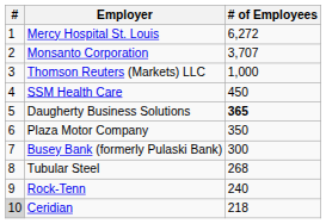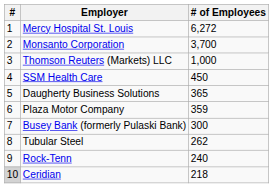 <table class="wikitable">
 <tr>
 <th>#</th>
 <th>Employer</th>
 <th># of Employees</th>
 </tr>
 <tr>
 <td>1</td>
 <td><a href='#'>Mercy Hospital St. Louis</a></td>
 <td>6,272</td>
 </tr>
 <tr>
 <td>2</td>
 <td><a href='#'>Monsanto Corporation</a></td>
-<td>3,707</td>
+<td>3,700</td>
 </tr>
 <tr>
 <td>3</td>
 <td><a href='#'>Thomson Reuters</a> (Markets) LLC</td>
 <td>1,000</td>
 </tr>
 <tr>
 <td>4</td>
 <td><a href='#'>SSM Health Care</a></td>
 <td>450</td>
 </tr>
 <tr>
 <td>5</td>
 <td>Daugherty Business Solutions</td>
-<td><strong>365</strong></td>
+<td>365</td>
 </tr>
 <tr>
 <td>6</td>
 <td>Plaza Motor Company</td>
-<td>350</td>
+<td>359</td>
 </tr>
 <tr>
 <td>7</td>
 <td><a href='#'>Busey Bank</a> (formerly Pulaski Bank)</td>
 <td>300</td>
 </tr>
 <tr>
 <td>8</td>
 <td>Tubular Steel</td>
-<td>268</td>
+<td>262</td>
 </tr>
 <tr>
 <td>9</td>
 <td><a href='#'>Rock-Tenn</a></td>
 <td>240</td>
 </tr>
 <tr>
 <td style="background: lightgrey;">10</td>
 <td><a href='#'>Ceridian</a></td>
 <td>218</td>
 </tr>
 </table>
